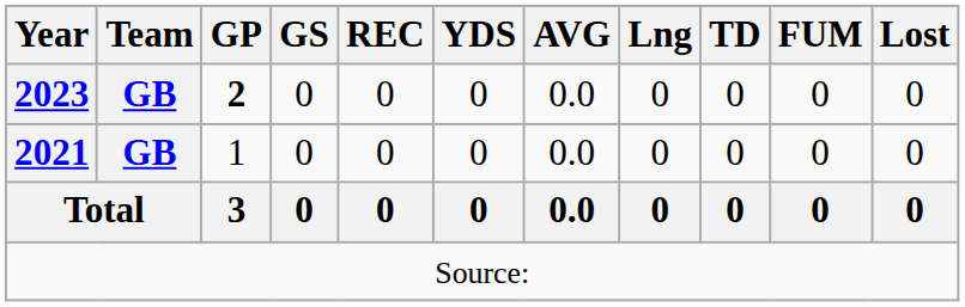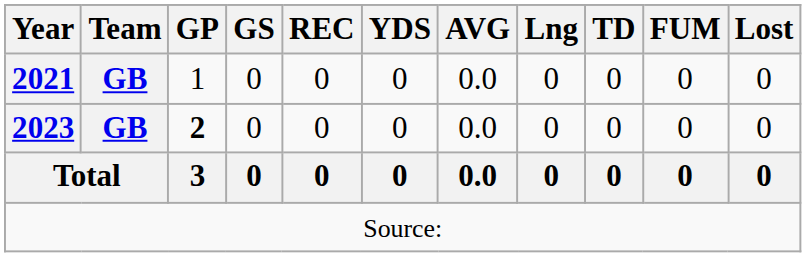 <table class="wikitable" style="text-align:center">
 <tr>
 <th>Year</th>
 <th>Team</th>
 <th>GP</th>
 <th>GS</th>
 <th>REC</th>
 <th>YDS</th>
 <th>AVG</th>
 <th>Lng</th>
 <th>TD</th>
 <th>FUM</th>
 <th>Lost</th>
 </tr>
 <tr>
-<th><a href='#'>2023</a></th>
+<th><a href='#'>2021</a></th>
 <th><a href='#'>GB</a></th>
-<td><strong>2</strong></td>
+<td>1</td>
 <td>0</td>
 <td>0</td>
 <td>0</td>
 <td>0.0</td>
 <td>0</td>
 <td>0</td>
 <td>0</td>
 <td>0</td>
 </tr>
 <tr>
-<th><a href='#'>2021</a></th>
+<th><a href='#'>2023</a></th>
 <th><a href='#'>GB</a></th>
-<td>1</td>
+<td><strong>2</strong></td>
 <td>0</td>
 <td>0</td>
 <td>0</td>
 <td>0.0</td>
 <td>0</td>
 <td>0</td>
 <td>0</td>
 <td>0</td>
 </tr>
 <tr>
 <th colspan="2">Total</th>
 <th>3</th>
 <th>0</th>
 <th>0</th>
 <th>0</th>
 <th>0.0</th>
 <th>0</th>
 <th>0</th>
 <th>0</th>
 <th>0</th>
 </tr>
 <tr>
 <td colspan="11"><small>Source: </small></td>
 </tr>
 </table>
